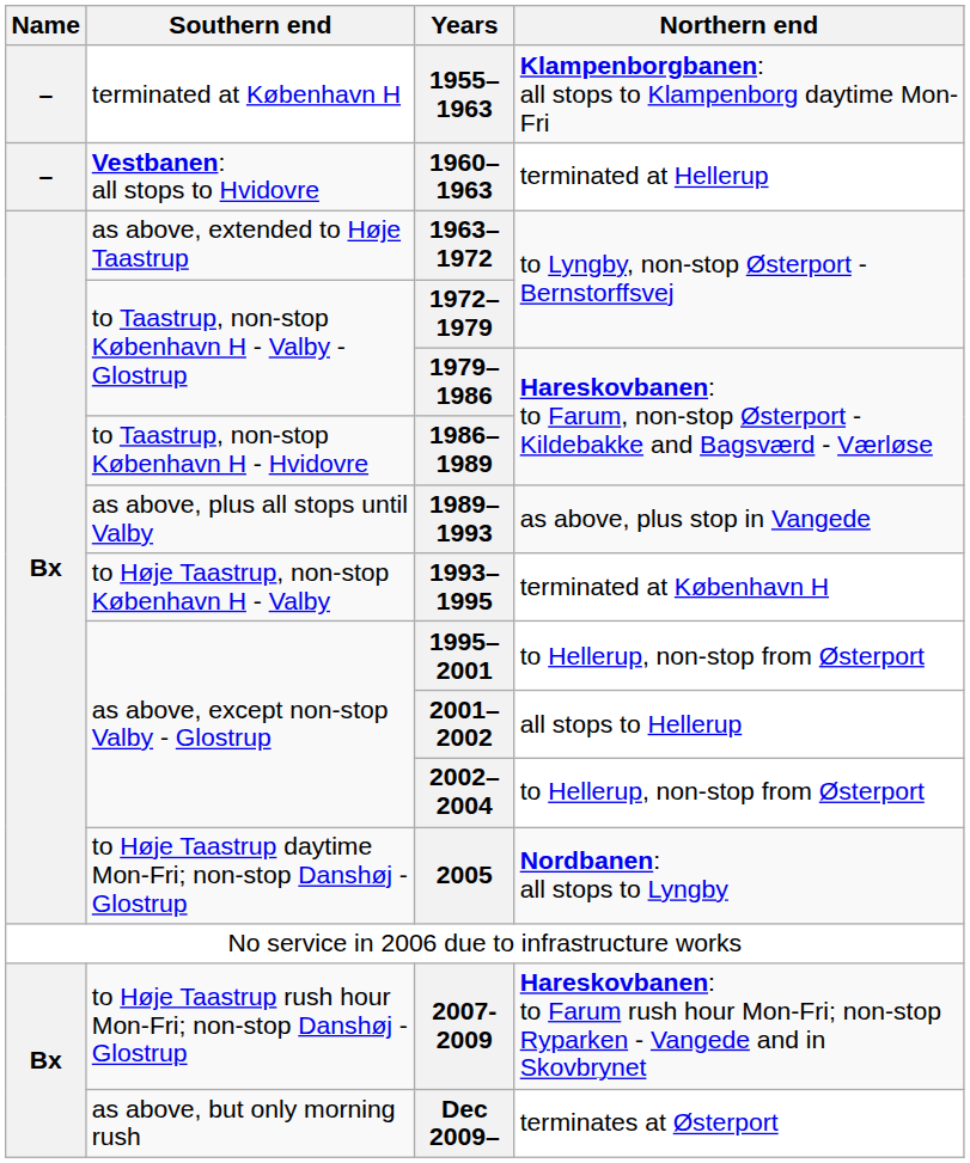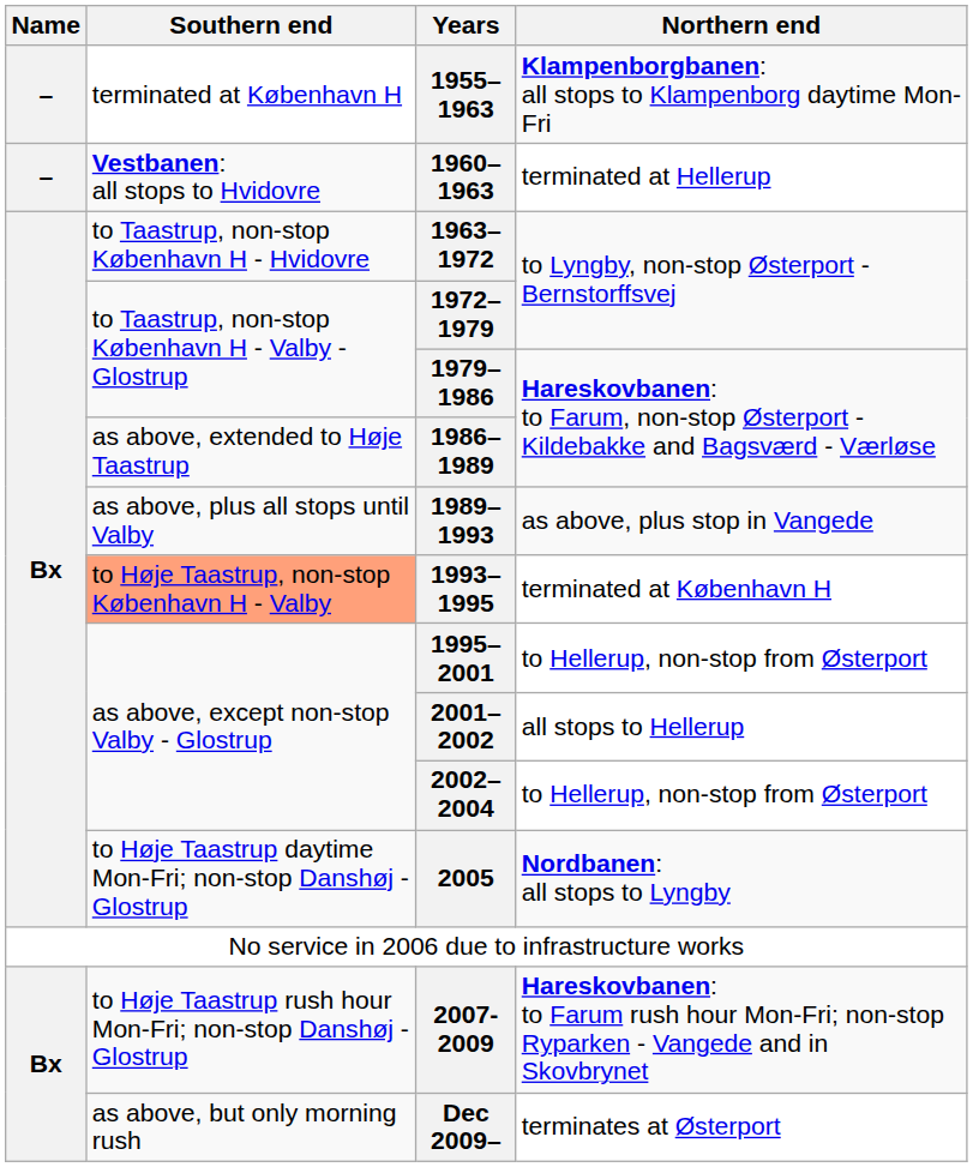 <table class=wikitable>
 <tr>
 <th>Name</th>
 <th>Southern end</th>
 <th>Years</th>
 <th>Northern end</th>
 </tr>
 <tr>
 <th>–</th>
 <td style="background:white">terminated at <a href='#'>København H</a></td>
 <th>1955–1963</th>
 <td><strong><a href='#'>Klampenborgbanen</a></strong>:<br> all stops to <a href='#'>Klampenborg</a> daytime Mon-Fri</td>
 </tr>
 <tr>
 <th>–</th>
 <td><strong><a href='#'>Vestbanen</a></strong>:<br> all stops to <a href='#'>Hvidovre</a></td>
 <th>1960–1963</th>
 <td style="background:white">terminated at <a href='#'>Hellerup</a></td>
 </tr>
 <tr>
 <th rowspan=10>Bx</th>
-<td>as above, extended to <a href='#'>Høje Taastrup</a></td>
+<td>to <a href='#'>Taastrup</a>, non-stop <a href='#'>København H</a> - <a href='#'>Hvidovre</a></td>
 <th>1963–1972</th>
 <td rowspan=2>to <a href='#'>Lyngby</a>, non-stop <a href='#'>Østerport</a> - <a href='#'>Bernstorffsvej</a></td>
 </tr>
 <tr>
 <td rowspan=2>to <a href='#'>Taastrup</a>, non-stop <a href='#'>København H</a> - <a href='#'>Valby</a> - <a href='#'>Glostrup</a></td>
 <th>1972–1979</th>
 </tr>
 <tr>
 <th>1979–1986</th>
 <td rowspan=2><strong><a href='#'>Hareskovbanen</a></strong>:<br> to <a href='#'>Farum</a>, non-stop <a href='#'>Østerport</a> - <a href='#'>Kildebakke</a> and <a href='#'>Bagsværd</a> - <a href='#'>Værløse</a></td>
 </tr>
 <tr>
-<td>to <a href='#'>Taastrup</a>, non-stop <a href='#'>København H</a> - <a href='#'>Hvidovre</a></td>
+<td>as above, extended to <a href='#'>Høje Taastrup</a></td>
 <th>1986–1989</th>
 </tr>
 <tr>
 <td>as above, plus all stops until <a href='#'>Valby</a></td>
 <th>1989–1993</th>
 <td>as above, plus stop in <a href='#'>Vangede</a></td>
 </tr>
 <tr>
-<td>to <a href='#'>Høje Taastrup</a>, non-stop <a href='#'>København H</a> - <a href='#'>Valby</a></td>
+<td style="background: lightsalmon;">to <a href='#'>Høje Taastrup</a>, non-stop <a href='#'>København H</a> - <a href='#'>Valby</a></td>
 <th>1993–1995</th>
 <td style="background:white">terminated at <a href='#'>København H</a></td>
 </tr>
 <tr>
 <td rowspan=3>as above, except non-stop <a href='#'>Valby</a> - <a href='#'>Glostrup</a></td>
 <th>1995–2001</th>
 <td style="background:white">to <a href='#'>Hellerup</a>, non-stop from <a href='#'>Østerport</a></td>
 </tr>
 <tr>
 <th>2001–2002</th>
 <td style="background:white">all stops to <a href='#'>Hellerup</a></td>
 </tr>
 <tr>
 <th> 2002–2004</th>
 <td style="background:white">to <a href='#'>Hellerup</a>, non-stop from <a href='#'>Østerport</a></td>
 </tr>
 <tr>
 <td>to <a href='#'>Høje Taastrup</a> daytime Mon-Fri; non-stop <a href='#'>Danshøj</a> - <a href='#'>Glostrup</a></td>
 <th>2005</th>
 <td><strong><a href='#'>Nordbanen</a></strong>:<br> all stops to <a href='#'>Lyngby</a></td>
 </tr>
 <tr>
 <td colspan=4 style="background:white" align=center>No service in 2006 due to infrastructure works</td>
 </tr>
 <tr>
 <th rowspan=2>Bx</th>
 <td>to <a href='#'>Høje Taastrup</a> rush hour Mon-Fri; non-stop <a href='#'>Danshøj</a> - <a href='#'>Glostrup</a></td>
 <th>2007-2009</th>
 <td><strong><a href='#'>Hareskovbanen</a></strong>:<br> to <a href='#'>Farum</a> rush hour Mon-Fri; non-stop <a href='#'>Ryparken</a> - <a href='#'>Vangede</a> and in <a href='#'>Skovbrynet</a></td>
 </tr>
 <tr>
 <td>as above, but only morning rush</td>
 <th>Dec 2009–</th>
 <td style="background:white">terminates at <a href='#'>Østerport</a></td>
 </tr>
 </table>
